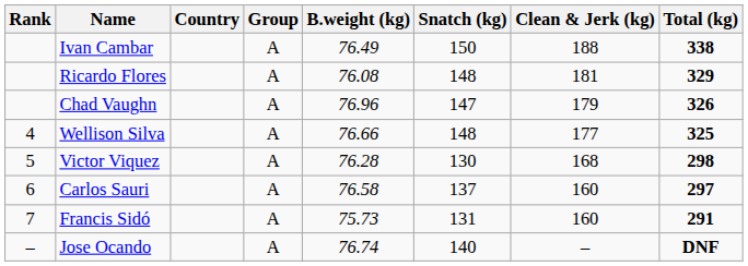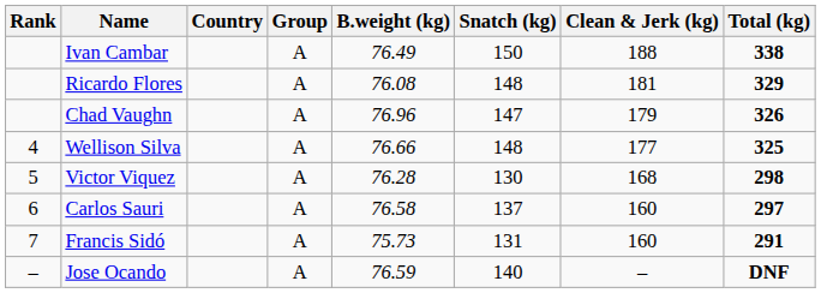 <table class="wikitable sortable" style="text-align:center;">
 <tr>
 <th>Rank</th>
 <th>Name</th>
 <th>Country</th>
 <th>Group</th>
 <th>B.weight (kg)</th>
 <th>Snatch (kg)</th>
 <th>Clean & Jerk (kg)</th>
 <th>Total (kg)</th>
 </tr>
 <tr>
 <td></td>
 <td align=left><a href='#'>Ivan Cambar</a></td>
 <td align=left></td>
 <td>A</td>
 <td><em>76.49</em></td>
 <td>150</td>
 <td>188</td>
 <td><strong>338</strong></td>
 </tr>
 <tr>
 <td></td>
 <td align=left><a href='#'>Ricardo Flores</a></td>
 <td align=left></td>
 <td>A</td>
 <td><em>76.08</em></td>
 <td>148</td>
 <td>181</td>
 <td><strong>329</strong></td>
 </tr>
 <tr>
 <td></td>
 <td align=left><a href='#'>Chad Vaughn</a></td>
 <td align=left></td>
 <td>A</td>
 <td><em>76.96</em></td>
 <td>147</td>
 <td>179</td>
 <td><strong>326</strong></td>
 </tr>
 <tr>
 <td>4</td>
 <td align=left><a href='#'>Wellison Silva</a></td>
 <td align=left></td>
 <td>A</td>
 <td><em>76.66</em></td>
 <td>148</td>
 <td>177</td>
 <td><strong>325</strong></td>
 </tr>
 <tr>
 <td>5</td>
 <td align=left><a href='#'>Victor Viquez</a></td>
 <td align=left></td>
 <td>A</td>
 <td><em>76.28</em></td>
 <td>130</td>
 <td>168</td>
 <td><strong>298</strong></td>
 </tr>
 <tr>
 <td>6</td>
 <td align=left><a href='#'>Carlos Sauri</a></td>
 <td align=left></td>
 <td>A</td>
 <td><em>76.58</em></td>
 <td>137</td>
 <td>160</td>
 <td><strong>297</strong></td>
 </tr>
 <tr>
 <td>7</td>
 <td align=left><a href='#'>Francis Sidó</a></td>
 <td align=left></td>
 <td>A</td>
 <td><em>75.73</em></td>
 <td>131</td>
 <td>160</td>
 <td><strong>291</strong></td>
 </tr>
 <tr>
 <td>–</td>
 <td align=left><a href='#'>Jose Ocando</a></td>
 <td align=left></td>
 <td>A</td>
-<td><em>76.74</em></td>
+<td><em>76.59</em></td>
 <td>140</td>
 <td>–</td>
 <td><strong>DNF</strong></td>
 </tr>
 </table>
